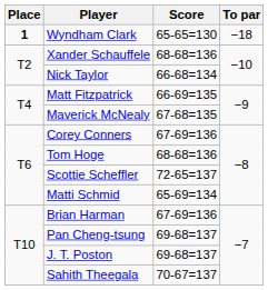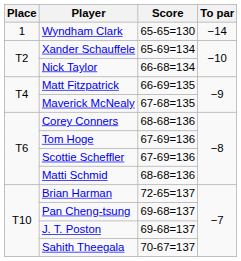 <table class="wikitable">
 <tr>
 <th>Place</th>
 <th>Player</th>
 <th>Score</th>
 <th>To par</th>
 </tr>
 <tr>
-<td align=center><strong>1</strong></td>
+<td align=center>1</td>
 <td> <a href='#'>Wyndham Clark</a></td>
 <td>65-65=130</td>
-<td align=center>−18</td>
+<td align=center>−14</td>
 </tr>
 <tr>
 <td rowspan=2 align=center>T2</td>
 <td> <a href='#'>Xander Schauffele</a></td>
-<td>68-68=136</td>
+<td>65-69=134</td>
 <td rowspan=2 align=center>−10</td>
 </tr>
 <tr>
 <td> <a href='#'>Nick Taylor</a></td>
 <td>66-68=134</td>
 </tr>
 <tr>
 <td rowspan=2 align=center>T4</td>
 <td> <a href='#'>Matt Fitzpatrick</a></td>
 <td>66-69=135</td>
 <td rowspan=2 align=center>−9</td>
 </tr>
 <tr>
 <td> <a href='#'>Maverick McNealy</a></td>
 <td>67-68=135</td>
 </tr>
 <tr>
 <td rowspan=4 align=center>T6</td>
 <td> <a href='#'>Corey Conners</a></td>
-<td>67-69=136</td>
+<td>68-68=136</td>
 <td rowspan=4 align=center>−8</td>
 </tr>
 <tr>
 <td> <a href='#'>Tom Hoge</a></td>
-<td>68-68=136</td>
+<td>67-69=136</td>
 </tr>
 <tr>
 <td> <a href='#'>Scottie Scheffler</a></td>
-<td>72-65=137</td>
+<td>67-69=136</td>
 </tr>
 <tr>
 <td> <a href='#'>Matti Schmid</a></td>
-<td>65-69=134</td>
+<td>68-68=136</td>
 </tr>
 <tr>
 <td rowspan=4 align=center>T10</td>
 <td> <a href='#'>Brian Harman</a></td>
-<td>67-69=136</td>
+<td>72-65=137</td>
 <td rowspan=4 align=center>−7</td>
 </tr>
 <tr>
 <td> <a href='#'>Pan Cheng-tsung</a></td>
 <td>69-68=137</td>
 </tr>
 <tr>
 <td> <a href='#'>J. T. Poston</a></td>
 <td>69-68=137</td>
 </tr>
 <tr>
 <td> <a href='#'>Sahith Theegala</a></td>
 <td>70-67=137</td>
 </tr>
 </table>
